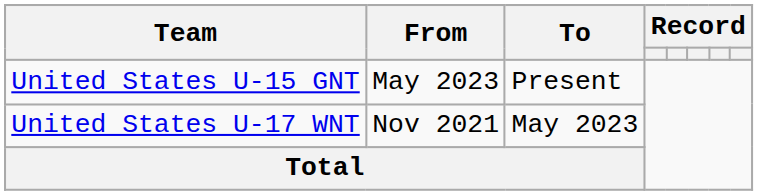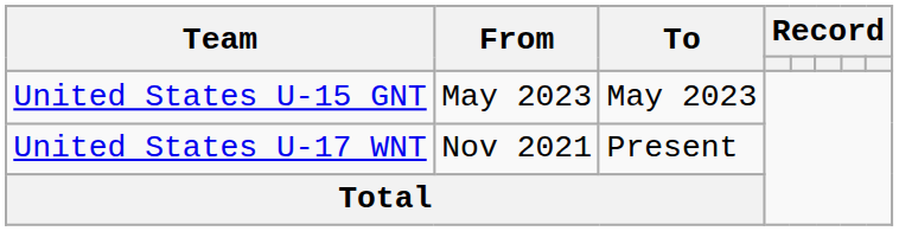 <table class=wikitable style=text-align:center>
 <tr>
 <th rowspan="2">Team</th>
 <th rowspan="2">From</th>
 <th rowspan="2">To</th>
 <th colspan="5">Record</th>
 </tr>
 <tr>
 <th></th>
 <th></th>
 <th></th>
 <th></th>
 <th></th>
 </tr>
 <tr>
 <td align=left><a href='#'>United States U-15 GNT</a></td>
 <td align=left>May 2023</td>
-<td align=left>Present<br></td>
+<td align=left>May 2023<br></td>
 </tr>
 <tr>
 <td align=left><a href='#'>United States U-17 WNT</a></td>
 <td align=left>Nov 2021</td>
-<td align=left>May 2023<br></td>
+<td align=left>Present<br></td>
 </tr>
 <tr>
 <th colspan="3">Total<br></th>
 </tr>
 </table>
